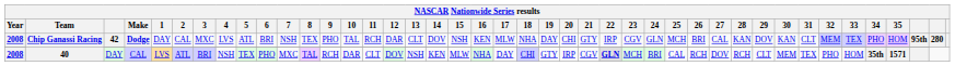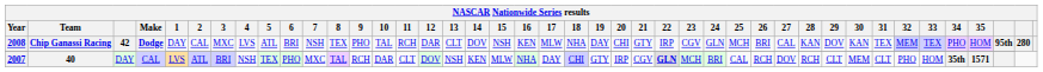 <table class="wikitable" style="text-align:center; font-size:75%">
 <tr>
 <th colspan=42><a href='#'>NASCAR</a> <a href='#'>Nationwide Series</a> results</th>
 </tr>
 <tr>
 <th scope="col">Year</th>
 <th scope="col">Team</th>
 <th scope="col"></th>
 <th scope="col">Make</th>
 <th scope="col">1</th>
 <th scope="col">2</th>
 <th scope="col">3</th>
 <th scope="col">4</th>
 <th scope="col">5</th>
 <th scope="col">6</th>
 <th scope="col">7</th>
 <th scope="col">8</th>
 <th scope="col">9</th>
 <th scope="col">10</th>
 <th scope="col">11</th>
 <th scope="col">12</th>
 <th scope="col">13</th>
 <th scope="col">14</th>
 <th scope="col">15</th>
 <th scope="col">16</th>
 <th scope="col">17</th>
 <th scope="col">18</th>
 <th scope="col">19</th>
 <th scope="col">20</th>
 <th scope="col">21</th>
 <th scope="col">22</th>
 <th scope="col">23</th>
 <th scope="col">24</th>
 <th scope="col">25</th>
 <th scope="col">26</th>
 <th scope="col">27</th>
 <th scope="col">28</th>
 <th scope="col">29</th>
 <th scope="col">30</th>
 <th scope="col">31</th>
 <th scope="col">32</th>
 <th scope="col">33</th>
 <th scope="col">34</th>
 <th scope="col">35</th>
 <th scope="col"></th>
 <th scope="col"></th>
 <th scope="col"></th>
 </tr>
 <tr>
 <th scope="row"><a href='#'>2008</a></th>
 <th rowspan=2 nowrap><a href='#'>Chip Ganassi Racing</a></th>
 <th>42</th>
 <th rowspan=2><a href='#'>Dodge</a></th>
 <td><a href='#'>DAY</a></td>
 <td><a href='#'>CAL</a></td>
 <td><a href='#'>MXC</a></td>
 <td><a href='#'>LVS</a></td>
 <td><a href='#'>ATL</a></td>
 <td><a href='#'>BRI</a></td>
 <td><a href='#'>NSH</a></td>
 <td><a href='#'>TEX</a></td>
 <td><a href='#'>PHO</a></td>
 <td><a href='#'>TAL</a></td>
 <td><a href='#'>RCH</a></td>
 <td><a href='#'>DAR</a></td>
 <td><a href='#'>CLT</a></td>
 <td><a href='#'>DOV</a></td>
 <td><a href='#'>NSH</a></td>
 <td><a href='#'>KEN</a></td>
 <td><a href='#'>MLW</a></td>
 <td><a href='#'>NHA</a></td>
 <td><a href='#'>DAY</a></td>
 <td><a href='#'>CHI</a></td>
 <td><a href='#'>GTY</a></td>
 <td><a href='#'>IRP</a></td>
 <td><a href='#'>CGV</a></td>
 <td><a href='#'>GLN</a></td>
 <td><a href='#'>MCH</a></td>
 <td><a href='#'>BRI</a></td>
 <td><a href='#'>CAL</a></td>
 <td><a href='#'>KAN</a></td>
 <td><a href='#'>DOV</a></td>
 <td><a href='#'>KAN</a></td>
-<td><a href='#'>CLT</a></td>
+<td><a href='#'>TEX</a></td>
 <td style="background:#CFCFFF;"><a href='#'>MEM</a><br></td>
 <td style="background:#CFCFFF;"><a href='#'>TEX</a><br></td>
 <td style="background:#EFCFFF;"><a href='#'>PHO</a><br></td>
 <td style="background:#EFCFFF;"><a href='#'>HOM</a><br></td>
 <th>95th</th>
 <th>280</th>
 <th></th>
 </tr>
 <tr>
 </tr>
 <tr>
-<th scope="row"><a href='#'>2008</a></th>
+<th scope="row"><a href='#'>2007</a></th>
 <th>40</th>
 <td style="background:#DFFFDF;"><a href='#'>DAY</a><br></td>
 <td style="background:#CFCFFF;"><a href='#'>CAL</a><br></td>
 <td style="background:#FFDF9F;"><a href='#'>LVS</a><br></td>
 <td style="background:#CFCFFF;"><a href='#'>ATL</a><br></td>
 <td style="background:#CFCFFF;"><a href='#'>BRI</a><br></td>
 <td><a href='#'>NSH</a></td>
 <td style="background:#DFFFDF;"><a href='#'>TEX</a><br></td>
 <td style="background:#DFFFDF;"><a href='#'>PHO</a><br></td>
 <td><a href='#'>MXC</a></td>
 <td style="background:#EFCFFF;"><a href='#'>TAL</a><br></td>
 <td><a href='#'>RCH</a></td>
 <td><a href='#'>DAR</a></td>
 <td><a href='#'>CLT</a></td>
 <td style="background:#DFFFDF;"><a href='#'>DOV</a><br></td>
 <td><a href='#'>NSH</a></td>
 <td><a href='#'>KEN</a></td>
 <td><a href='#'>MLW</a></td>
 <td style="background:#DFFFDF;"><a href='#'>NHA</a><br></td>
 <td><a href='#'>DAY</a></td>
 <td style="background:#CFCFFF;"><a href='#'>CHI</a><br></td>
 <td><a href='#'>GTY</a></td>
 <td><a href='#'>IRP</a></td>
 <td><a href='#'>CGV</a></td>
 <td style="background:#DFDFDF;"><strong><a href='#'>GLN</a></strong><br></td>
 <td style="background:#DFFFDF;"><a href='#'>MCH</a><br></td>
 <td style="background:#DFFFDF;"><a href='#'>BRI</a><br></td>
 <td><a href='#'>CAL</a></td>
 <td><a href='#'>RCH</a></td>
 <td><a href='#'>DOV</a></td>
 <td><a href='#'>RCH</a></td>
 <td><a href='#'>CLT</a></td>
 <td><a href='#'>MEM</a></td>
-<td><a href='#'>TEX</a></td>
+<td><a href='#'>CLT</a></td>
 <td><a href='#'>PHO</a></td>
 <td><a href='#'>HOM</a></td>
 <th>35th</th>
 <th>1571</th>
 <th></th>
 </tr>
 </table>
